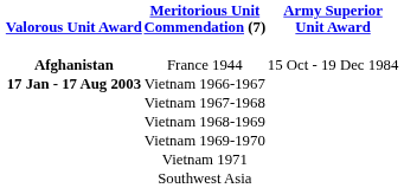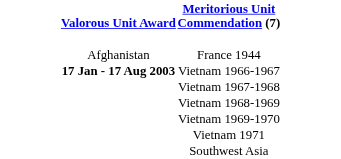 <table border="0" cellpadding="1" cellspacing="0" align="center">
 <tr>
 <th style="background: "><br> <a href='#'>Valorous Unit Award</a></th>
 <th style="background: "><a href='#'>Meritorious Unit<br>Commendation</a> (7)</th>
-<th style="background: "><a href='#'>Army Superior<br>Unit Award</a></th>
 </tr>
 <tr style="text-align: center;">
 <td><br></td>
 <td><br></td>
-<td></td>
 </tr>
 <tr style="text-align: center;">
-<td><strong>Afghanistan</strong></td>
+<td>Afghanistan</td>
 <td>France 1944</td>
-<td>15 Oct - 19 Dec 1984</td>
 </tr>
 <tr style="text-align: center;">
 <td><strong>17 Jan - 17 Aug 2003</strong></td>
 <td>Vietnam 1966-1967</td>
-<td></td>
 </tr>
 <tr style="text-align: center;">
 <td><br></td>
 <td>Vietnam 1967-1968</td>
-<td></td>
 </tr>
 <tr style="text-align: center;">
 <td><br></td>
 <td>Vietnam 1968-1969</td>
-<td></td>
 </tr>
 <tr style="text-align: center;">
 <td><br></td>
 <td>Vietnam 1969-1970</td>
-<td></td>
 </tr>
 <tr style="text-align: center;">
 <td><br></td>
 <td>Vietnam 1971</td>
-<td></td>
 </tr>
 <tr style="text-align: center;">
 <td><br></td>
 <td>Southwest Asia</td>
-<td><br></td>
 </tr>
 </table>
